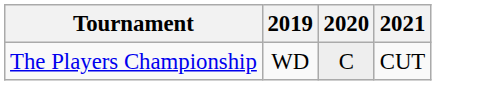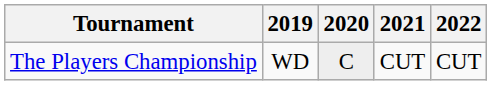 <table class="wikitable" style="font-size:95%;text-align:center;">
 <tr>
 <th>Tournament</th>
 <th>2019</th>
 <th>2020</th>
 <th>2021</th>
+<th>2022</th>
 </tr>
 <tr>
 <td align=left><a href='#'>The Players Championship</a></td>
 <td>WD</td>
 <td style="background:#eeeeee;">C</td>
 <td>CUT</td>
+<td>CUT</td>
 </tr>
 </table>
